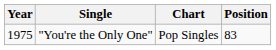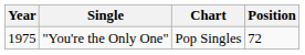 <table class="wikitable">
 <tr>
 <th scope="col">Year</th>
 <th scope="col">Single</th>
 <th scope="col">Chart</th>
 <th scope="col">Position</th>
 </tr>
 <tr>
 <td>1975</td>
 <td>"You're the Only One"</td>
 <td>Pop Singles</td>
-<td>83</td>
+<td>72</td>
 </tr>
 </table>
